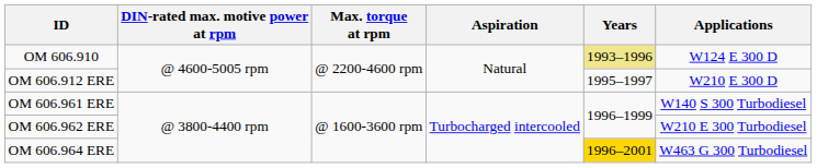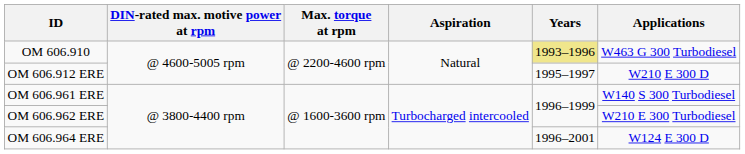 <table class="wikitable" style="text-align: center; font-size: 98%;">
 <tr>
 <th>ID</th>
 <th><a href='#'>DIN</a>-rated max. motive <a href='#'>power</a><br>at <a href='#'>rpm</a></th>
 <th>Max. <a href='#'>torque</a><br>at rpm</th>
 <th>Aspiration</th>
 <th>Years</th>
 <th>Applications</th>
 </tr>
 <tr>
 <td>OM 606.910</td>
 <td rowspan=2> @ 4600-5005 rpm</td>
 <td rowspan="2"> @ 2200-4600 rpm</td>
 <td rowspan="2">Natural</td>
 <td style="background: khaki;">1993–1996</td>
-<td><a href='#'>W124</a> <a href='#'>E 300 D</a></td>
+<td><a href='#'>W463 G 300</a> <a href='#'>Turbodiesel</a></td>
 </tr>
 <tr>
 <td>OM 606.912 ERE</td>
 <td>1995–1997</td>
 <td><a href='#'>W210</a> <a href='#'>E 300 D</a></td>
 </tr>
 <tr>
 <td>OM 606.961 ERE</td>
 <td rowspan=3> @ 3800-4400 rpm</td>
 <td rowspan="3"> @ 1600-3600 rpm</td>
 <td rowspan="3"><a href='#'>Turbocharged</a> <a href='#'>intercooled</a></td>
 <td rowspan="2">1996–1999</td>
 <td><a href='#'>W140</a> <a href='#'>S 300</a> <a href='#'>Turbodiesel</a></td>
 </tr>
 <tr>
 <td>OM 606.962 ERE</td>
 <td><a href='#'>W210 E 300</a> <a href='#'>Turbodiesel</a></td>
 </tr>
 <tr>
 <td>OM 606.964 ERE</td>
-<td style="background: gold;">1996–2001</td>
-<td><a href='#'>W463 G 300</a> <a href='#'>Turbodiesel</a></td>
+<td>1996–2001</td>
+<td><a href='#'>W124</a> <a href='#'>E 300 D</a></td>
 </tr>
 </table>
